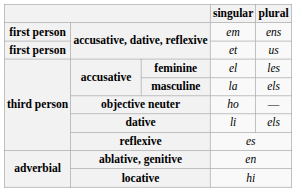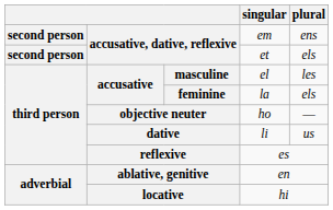 <table class="wikitable" style="text-align: center;">
 <tr>
 <th colspan="3"></th>
 <th>singular</th>
 <th>plural</th>
 </tr>
 <tr>
-<th>first person</th>
+<th>second person</th>
 <th rowspan="2" colspan="2">accusative, dative, reflexive</th>
 <td><em>em</em></td>
 <td><em>ens</em></td>
 </tr>
 <tr>
-<th>first person</th>
+<th>second person</th>
 <td><em>et</em></td>
-<td><em>us</em></td>
+<td><em>els</em></td>
 </tr>
 <tr>
 <th rowspan="5">third person</th>
 <th rowspan="2">accusative</th>
-<th>feminine</th>
+<th>masculine</th>
 <td><em>el</em></td>
 <td><em>les</em></td>
 </tr>
 <tr>
-<th>masculine</th>
+<th>feminine</th>
 <td><em>la</em></td>
 <td><em>els</em></td>
 </tr>
 <tr>
 <th colspan="2">objective neuter</th>
 <td><em>ho</em></td>
 <td>—</td>
 </tr>
 <tr>
 <th colspan="2">dative</th>
 <td><em>li</em></td>
-<td><em>els</em></td>
+<td><em>us</em></td>
 </tr>
 <tr>
 <th colspan="2">reflexive</th>
 <td colspan="2"><em>es</em></td>
 </tr>
 <tr>
 <th rowspan="2">adverbial</th>
 <th colspan="2">ablative, genitive</th>
 <td colspan="2"><em>en</em></td>
 </tr>
 <tr>
 <th colspan="2">locative</th>
 <td colspan="2"><em>hi</em></td>
 </tr>
 </table>
